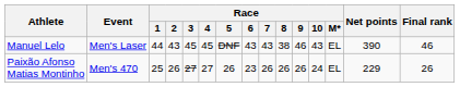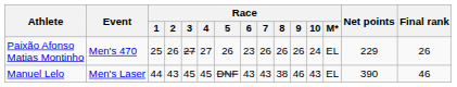 <table class="wikitable" style="font-size:90%">
 <tr>
 <th rowspan="2">Athlete</th>
 <th rowspan="2">Event</th>
 <th colspan=11>Race</th>
 <th rowspan=2>Net points</th>
 <th rowspan=2>Final rank</th>
 </tr>
 <tr style="font-size:95%">
 <th>1</th>
 <th>2</th>
 <th>3</th>
 <th>4</th>
 <th>5</th>
 <th>6</th>
 <th>7</th>
 <th>8</th>
 <th>9</th>
 <th>10</th>
 <th>M*</th>
 </tr>
 <tr align=center>
+<td align=left><a href='#'>Paixão Afonso</a><br><a href='#'>Matias Montinho</a></td>
+<td align=left><a href='#'>Men's 470</a></td>
+<td>25</td>
+<td>26</td>
+<td><s>27</s></td>
+<td>27</td>
+<td>26</td>
+<td>23</td>
+<td>26</td>
+<td>26</td>
+<td>26</td>
+<td>24</td>
+<td>EL</td>
+<td>229</td>
+<td>26</td>
+</tr>
+<tr align=center>
 <td align=left><a href='#'>Manuel Lelo</a></td>
 <td align=left><a href='#'>Men's Laser</a></td>
 <td>44</td>
 <td>43</td>
 <td>45</td>
 <td>45</td>
 <td><s>DNF</s></td>
 <td>43</td>
 <td>43</td>
 <td>38</td>
 <td>46</td>
 <td>43</td>
 <td>EL</td>
 <td>390</td>
 <td>46</td>
 </tr>
-<tr align=center>
-<td align=left><a href='#'>Paixão Afonso</a><br><a href='#'>Matias Montinho</a></td>
-<td align=left><a href='#'>Men's 470</a></td>
-<td>25</td>
-<td>26</td>
-<td><s>27</s></td>
-<td>27</td>
-<td>26</td>
-<td>23</td>
-<td>26</td>
-<td>26</td>
-<td>26</td>
-<td>24</td>
-<td>EL</td>
-<td>229</td>
-<td>26</td>
-</tr>
 </table>
